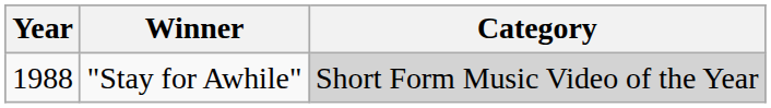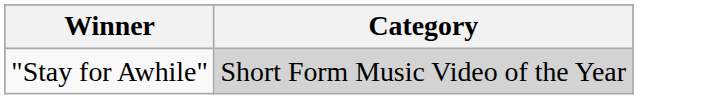 <table class="wikitable">
 <tr>
-<th>Year</th>
 <th>Winner</th>
 <th>Category</th>
 </tr>
 <tr>
-<td>1988</td>
 <td>"Stay for Awhile"</td>
 <td style="background: lightgrey;">Short Form Music Video of the Year</td>
 </tr>
 </table>
